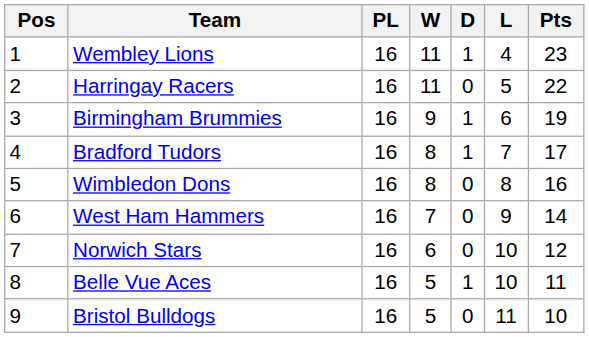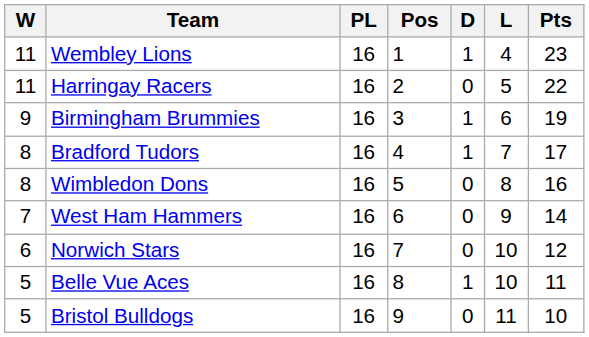 <table class=wikitable width="450" style="background:#FFFFFF;">
 <tr>
-<th>Pos</th>
+<th>W</th>
 <th>Team</th>
 <th>PL</th>
-<th>W</th>
+<th>Pos</th>
 <th>D</th>
 <th>L</th>
 <th>Pts</th>
 </tr>
 <tr>
-<td>1</td>
+<td align="center">11</td>
 <td><a href='#'>Wembley Lions</a></td>
 <td align="center">16</td>
-<td align="center">11</td>
+<td>1</td>
 <td align="center">1</td>
 <td align="center">4</td>
 <td align="center">23</td>
 </tr>
 <tr>
-<td>2</td>
+<td align="center">11</td>
 <td><a href='#'>Harringay Racers</a></td>
 <td align="center">16</td>
-<td align="center">11</td>
+<td>2</td>
 <td align="center">0</td>
 <td align="center">5</td>
 <td align="center">22</td>
 </tr>
 <tr>
-<td>3</td>
+<td align="center">9</td>
 <td><a href='#'>Birmingham Brummies</a></td>
 <td align="center">16</td>
-<td align="center">9</td>
+<td>3</td>
 <td align="center">1</td>
 <td align="center">6</td>
 <td align="center">19</td>
 </tr>
 <tr>
-<td>4</td>
+<td align="center">8</td>
 <td><a href='#'>Bradford Tudors</a></td>
 <td align="center">16</td>
-<td align="center">8</td>
+<td>4</td>
 <td align="center">1</td>
 <td align="center">7</td>
 <td align="center">17</td>
 </tr>
 <tr>
-<td>5</td>
+<td align="center">8</td>
 <td><a href='#'>Wimbledon Dons</a></td>
 <td align="center">16</td>
-<td align="center">8</td>
+<td>5</td>
 <td align="center">0</td>
 <td align="center">8</td>
 <td align="center">16</td>
 </tr>
 <tr>
-<td>6</td>
+<td align="center">7</td>
 <td><a href='#'>West Ham Hammers</a></td>
 <td align="center">16</td>
-<td align="center">7</td>
+<td>6</td>
 <td align="center">0</td>
 <td align="center">9</td>
 <td align="center">14</td>
 </tr>
 <tr>
-<td>7</td>
+<td align="center">6</td>
 <td><a href='#'>Norwich Stars</a></td>
 <td align="center">16</td>
-<td align="center">6</td>
+<td>7</td>
 <td align="center">0</td>
 <td align="center">10</td>
 <td align="center">12</td>
 </tr>
 <tr>
-<td>8</td>
+<td align="center">5</td>
 <td><a href='#'>Belle Vue Aces</a></td>
 <td align="center">16</td>
-<td align="center">5</td>
+<td>8</td>
 <td align="center">1</td>
 <td align="center">10</td>
 <td align="center">11</td>
 </tr>
 <tr>
-<td>9</td>
+<td align="center">5</td>
 <td><a href='#'>Bristol Bulldogs</a></td>
 <td align="center">16</td>
-<td align="center">5</td>
+<td>9</td>
 <td align="center">0</td>
 <td align="center">11</td>
 <td align="center">10</td>
 </tr>
 </table>
